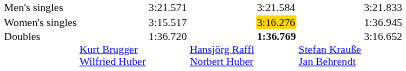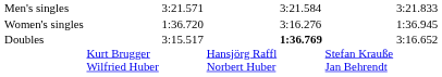 <table>
 <tr>
 <td>Men's singles <br></td>
 <td></td>
 <td>3:21.571</td>
 <td></td>
 <td>3:21.584</td>
 <td></td>
 <td>3:21.833</td>
 </tr>
 <tr>
 <td>Women's singles <br></td>
 <td></td>
-<td>3:15.517</td>
+<td>1:36.720</td>
 <td></td>
-<td style="background: gold;">3:16.276</td>
+<td>3:16.276</td>
 <td></td>
 <td>1:36.945</td>
 </tr>
 <tr valign="top">
 <td>Doubles <br></td>
 <td><br> <a href='#'>Kurt Brugger</a> <br> <a href='#'>Wilfried Huber</a></td>
-<td>1:36.720</td>
+<td>3:15.517</td>
 <td><br> <a href='#'>Hansjörg Raffl</a> <br> <a href='#'>Norbert Huber</a></td>
 <td><strong>1:36.769</strong></td>
 <td><br> <a href='#'>Stefan Krauße</a> <br> <a href='#'>Jan Behrendt</a></td>
 <td>3:16.652</td>
 </tr>
 </table>
